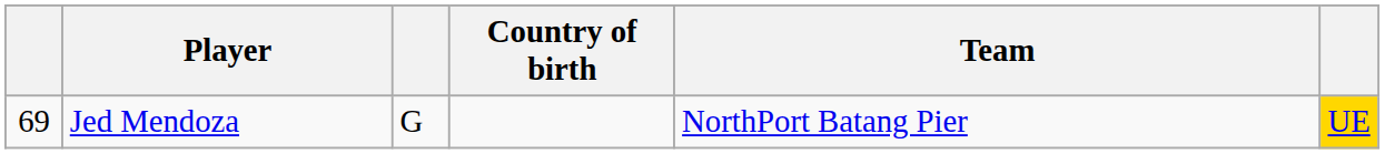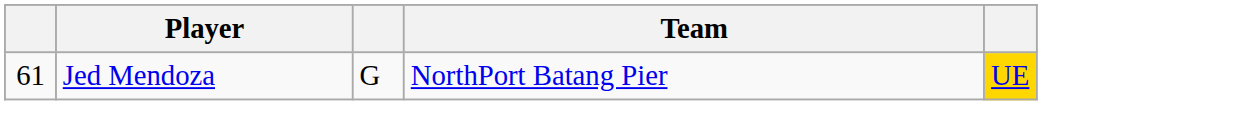 <table class="wikitable plainrowheaders" style="text-align:left; font-size:95%;">
 <tr>
 <th scope="col" style="width:20px;"></th>
 <th scope="col" style="width:150px;">Player</th>
 <th scope="col" style="width:20px;"></th>
-<th scope="col" style="width:100px;">Country of birth</th>
 <th scope="col" style="width:300px;">Team</th>
 <th scope="col"></th>
 </tr>
 <tr>
-<td align=center>69</td>
+<td align=center>61</td>
 <td><a href='#'>Jed Mendoza</a></td>
 <td>G</td>
-<td></td>
 <td><a href='#'>NorthPort Batang Pier</a></td>
 <td style="background: gold;"><a href='#'>UE</a></td>
 </tr>
 </table>
